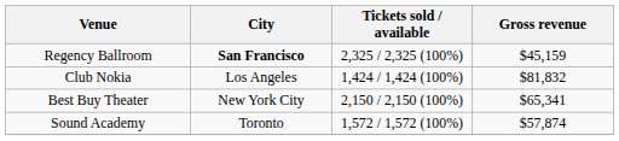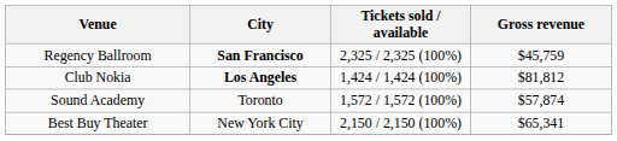 <table class="wikitable" style="text-align:center">
 <tr>
 <th style="width:200px;">Venue</th>
 <th style="width:150px;">City</th>
 <th style="width:150px;">Tickets sold / available</th>
 <th style="width:150px;">Gross revenue</th>
 </tr>
 <tr>
 <td>Regency Ballroom</td>
 <td><strong>San Francisco</strong></td>
 <td>2,325 / 2,325 (100%)</td>
-<td>$45,159</td>
+<td>$45,759</td>
 </tr>
 <tr>
 <td>Club Nokia</td>
-<td>Los Angeles</td>
+<td><strong>Los Angeles</strong></td>
 <td>1,424 / 1,424 (100%)</td>
-<td>$81,832</td>
+<td>$81,812</td>
+</tr>
+<tr>
+<td>Sound Academy</td>
+<td>Toronto</td>
+<td>1,572 / 1,572 (100%)</td>
+<td>$57,874</td>
 </tr>
 <tr>
 <td>Best Buy Theater</td>
 <td>New York City</td>
 <td>2,150 / 2,150 (100%)</td>
 <td>$65,341</td>
 </tr>
 <tr>
-<td>Sound Academy</td>
-<td>Toronto</td>
-<td>1,572 / 1,572 (100%)</td>
-<td>$57,874</td>
-</tr>
-<tr>
 </tr>
 </table>
